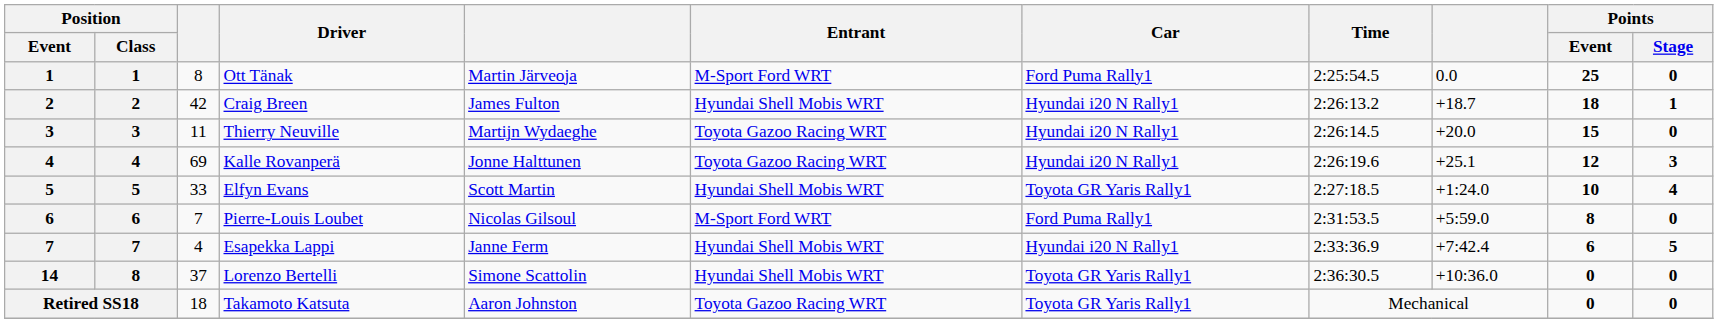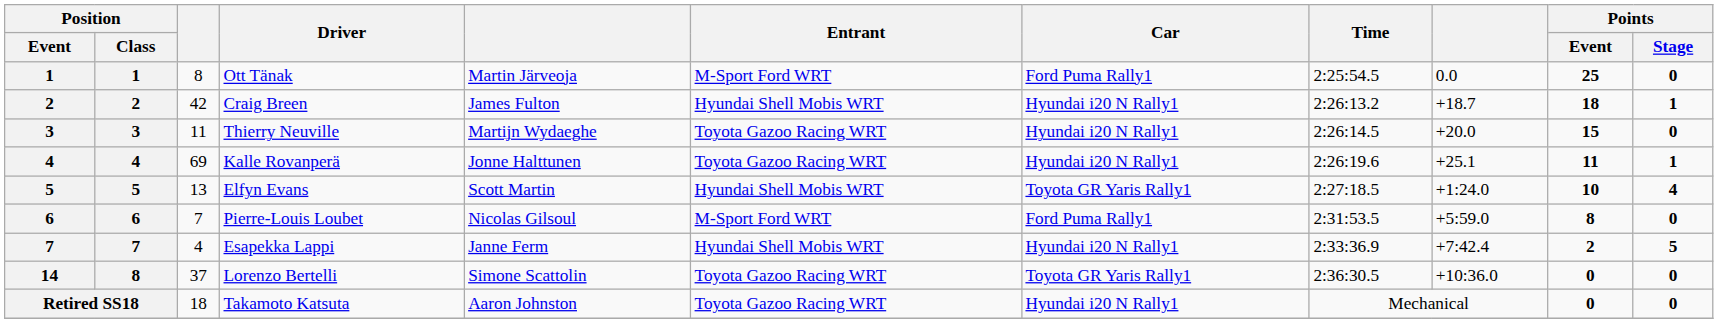 <table class="wikitable" width=85% style="font-size:85%">
 <tr>
 <th colspan="2">Position</th>
 <th rowspan="2"></th>
 <th rowspan="2">Driver</th>
 <th rowspan="2"></th>
 <th rowspan="2">Entrant</th>
 <th rowspan="2">Car</th>
 <th rowspan="2">Time</th>
 <th rowspan="2"></th>
 <th colspan="2">Points</th>
 </tr>
 <tr>
 <th>Event</th>
 <th>Class</th>
 <th>Event</th>
 <th><a href='#'>Stage</a></th>
 </tr>
 <tr>
 <th>1</th>
 <th>1</th>
 <td align="center">8</td>
 <td><a href='#'>Ott Tänak</a></td>
 <td><a href='#'>Martin Järveoja</a></td>
 <td><a href='#'>M-Sport Ford WRT</a></td>
 <td><a href='#'>Ford Puma Rally1</a></td>
 <td>2:25:54.5</td>
 <td>0.0</td>
 <td align="center"><strong>25</strong></td>
 <td align="center"><strong>0</strong></td>
 </tr>
 <tr>
 <th>2</th>
 <th>2</th>
 <td align="center">42</td>
 <td><a href='#'>Craig Breen</a></td>
 <td><a href='#'>James Fulton</a></td>
 <td><a href='#'>Hyundai Shell Mobis WRT</a></td>
 <td><a href='#'>Hyundai i20 N Rally1</a></td>
 <td>2:26:13.2</td>
 <td>+18.7</td>
 <td align="center"><strong>18</strong></td>
 <td align="center"><strong>1</strong></td>
 </tr>
 <tr>
 <th>3</th>
 <th>3</th>
 <td align="center">11</td>
 <td><a href='#'>Thierry Neuville</a></td>
 <td><a href='#'>Martijn Wydaeghe</a></td>
 <td><a href='#'>Toyota Gazoo Racing WRT</a></td>
 <td><a href='#'>Hyundai i20 N Rally1</a></td>
 <td>2:26:14.5</td>
 <td>+20.0</td>
 <td align="center"><strong>15</strong></td>
 <td align="center"><strong>0</strong></td>
 </tr>
 <tr>
 <th>4</th>
 <th>4</th>
 <td align="center">69</td>
 <td><a href='#'>Kalle Rovanperä</a></td>
 <td><a href='#'>Jonne Halttunen</a></td>
 <td><a href='#'>Toyota Gazoo Racing WRT</a></td>
 <td><a href='#'>Hyundai i20 N Rally1</a></td>
 <td>2:26:19.6</td>
 <td>+25.1</td>
-<td align="center"><strong>12</strong></td>
-<td align="center"><strong>3</strong></td>
+<td align="center"><strong>11</strong></td>
+<td align="center"><strong>1</strong></td>
 </tr>
 <tr>
 <th>5</th>
 <th>5</th>
-<td align="center">33</td>
+<td align="center">13</td>
 <td><a href='#'>Elfyn Evans</a></td>
 <td><a href='#'>Scott Martin</a></td>
 <td><a href='#'>Hyundai Shell Mobis WRT</a></td>
 <td><a href='#'>Toyota GR Yaris Rally1</a></td>
 <td>2:27:18.5</td>
 <td>+1:24.0</td>
 <td align="center"><strong>10</strong></td>
 <td align="center"><strong>4</strong></td>
 </tr>
 <tr>
 <th>6</th>
 <th>6</th>
 <td align="center">7</td>
 <td><a href='#'>Pierre-Louis Loubet</a></td>
 <td><a href='#'>Nicolas Gilsoul</a></td>
 <td><a href='#'>M-Sport Ford WRT</a></td>
 <td><a href='#'>Ford Puma Rally1</a></td>
 <td>2:31:53.5</td>
 <td>+5:59.0</td>
 <td align="center"><strong>8</strong></td>
 <td align="center"><strong>0</strong></td>
 </tr>
 <tr>
 <th>7</th>
 <th>7</th>
 <td align="center">4</td>
 <td><a href='#'>Esapekka Lappi</a></td>
 <td><a href='#'>Janne Ferm</a></td>
 <td><a href='#'>Hyundai Shell Mobis WRT</a></td>
 <td><a href='#'>Hyundai i20 N Rally1</a></td>
 <td>2:33:36.9</td>
 <td>+7:42.4</td>
-<td align="center"><strong>6</strong></td>
+<td align="center"><strong>2</strong></td>
 <td align="center"><strong>5</strong></td>
 </tr>
 <tr>
 <th>14</th>
 <th>8</th>
 <td align="center">37</td>
 <td><a href='#'>Lorenzo Bertelli</a></td>
 <td><a href='#'>Simone Scattolin</a></td>
-<td><a href='#'>Hyundai Shell Mobis WRT</a></td>
+<td><a href='#'>Toyota Gazoo Racing WRT</a></td>
 <td><a href='#'>Toyota GR Yaris Rally1</a></td>
 <td>2:36:30.5</td>
 <td>+10:36.0</td>
 <td align="center"><strong>0</strong></td>
 <td align="center"><strong>0</strong></td>
 </tr>
 <tr>
 <th colspan="2">Retired SS18</th>
 <td align="center">18</td>
 <td><a href='#'>Takamoto Katsuta</a></td>
 <td><a href='#'>Aaron Johnston</a></td>
 <td><a href='#'>Toyota Gazoo Racing WRT</a></td>
-<td><a href='#'>Toyota GR Yaris Rally1</a></td>
+<td><a href='#'>Hyundai i20 N Rally1</a></td>
 <td colspan="2" align="center">Mechanical</td>
 <td align="center"><strong>0</strong></td>
 <td align="center"><strong>0</strong></td>
 </tr>
 <tr>
 </tr>
 </table>
